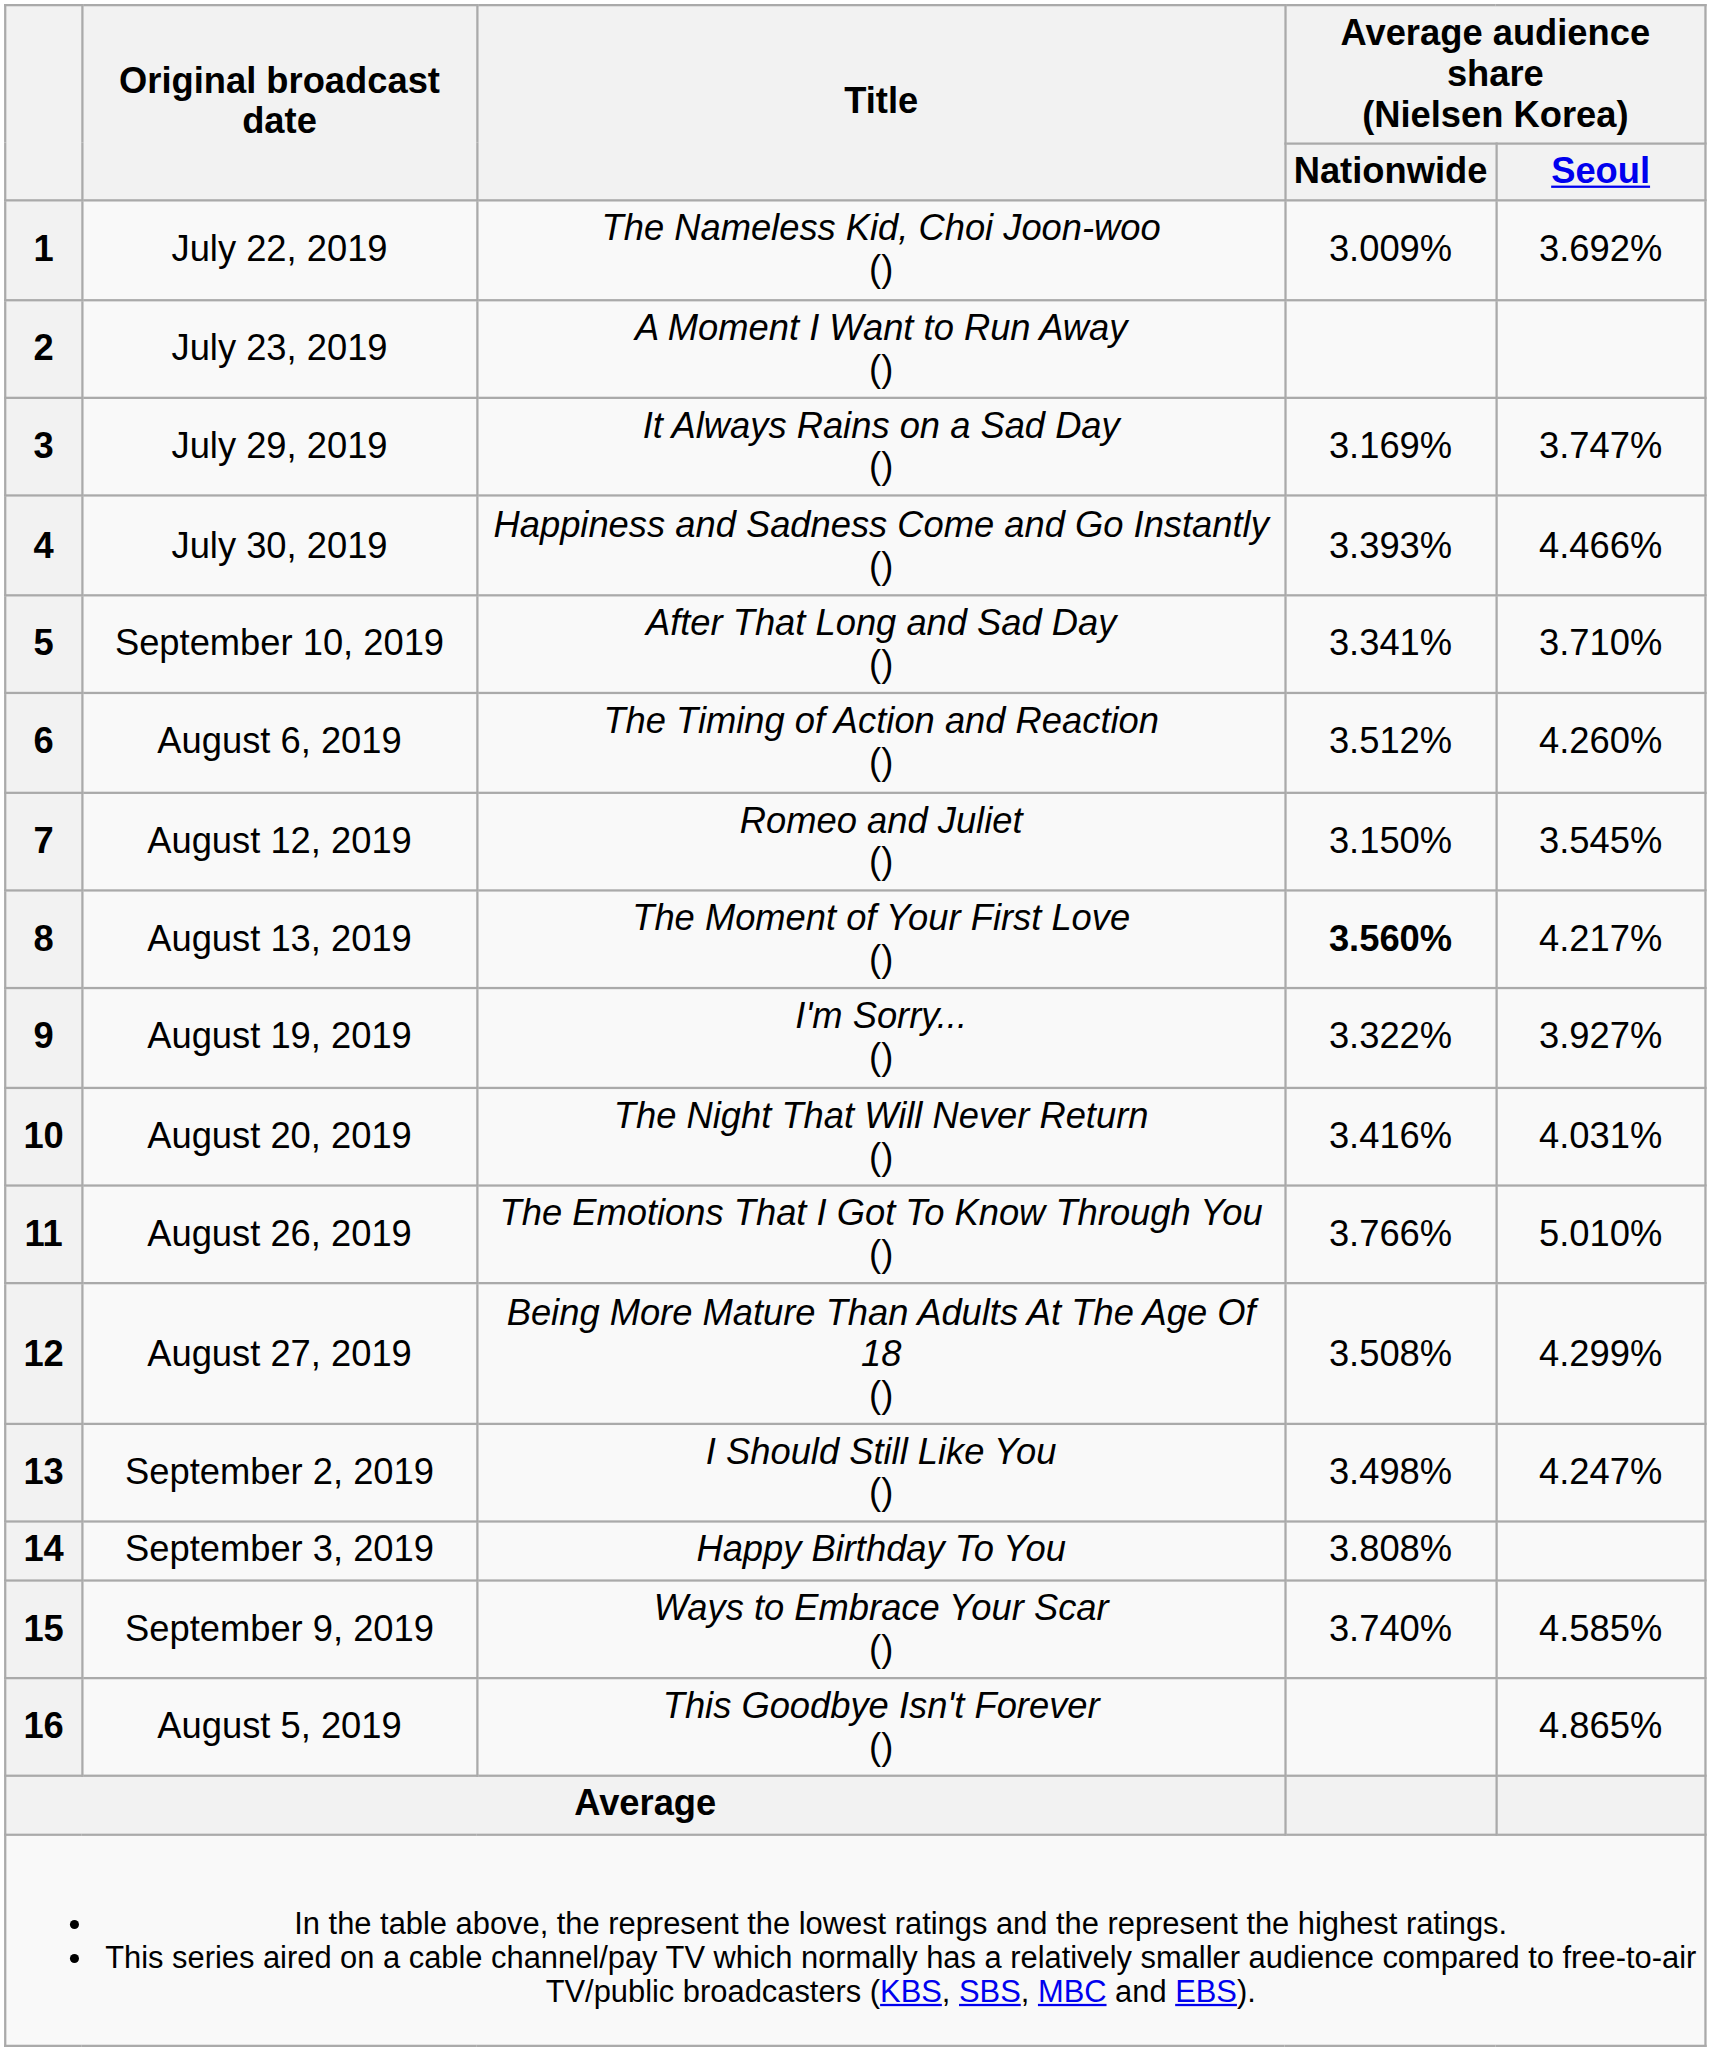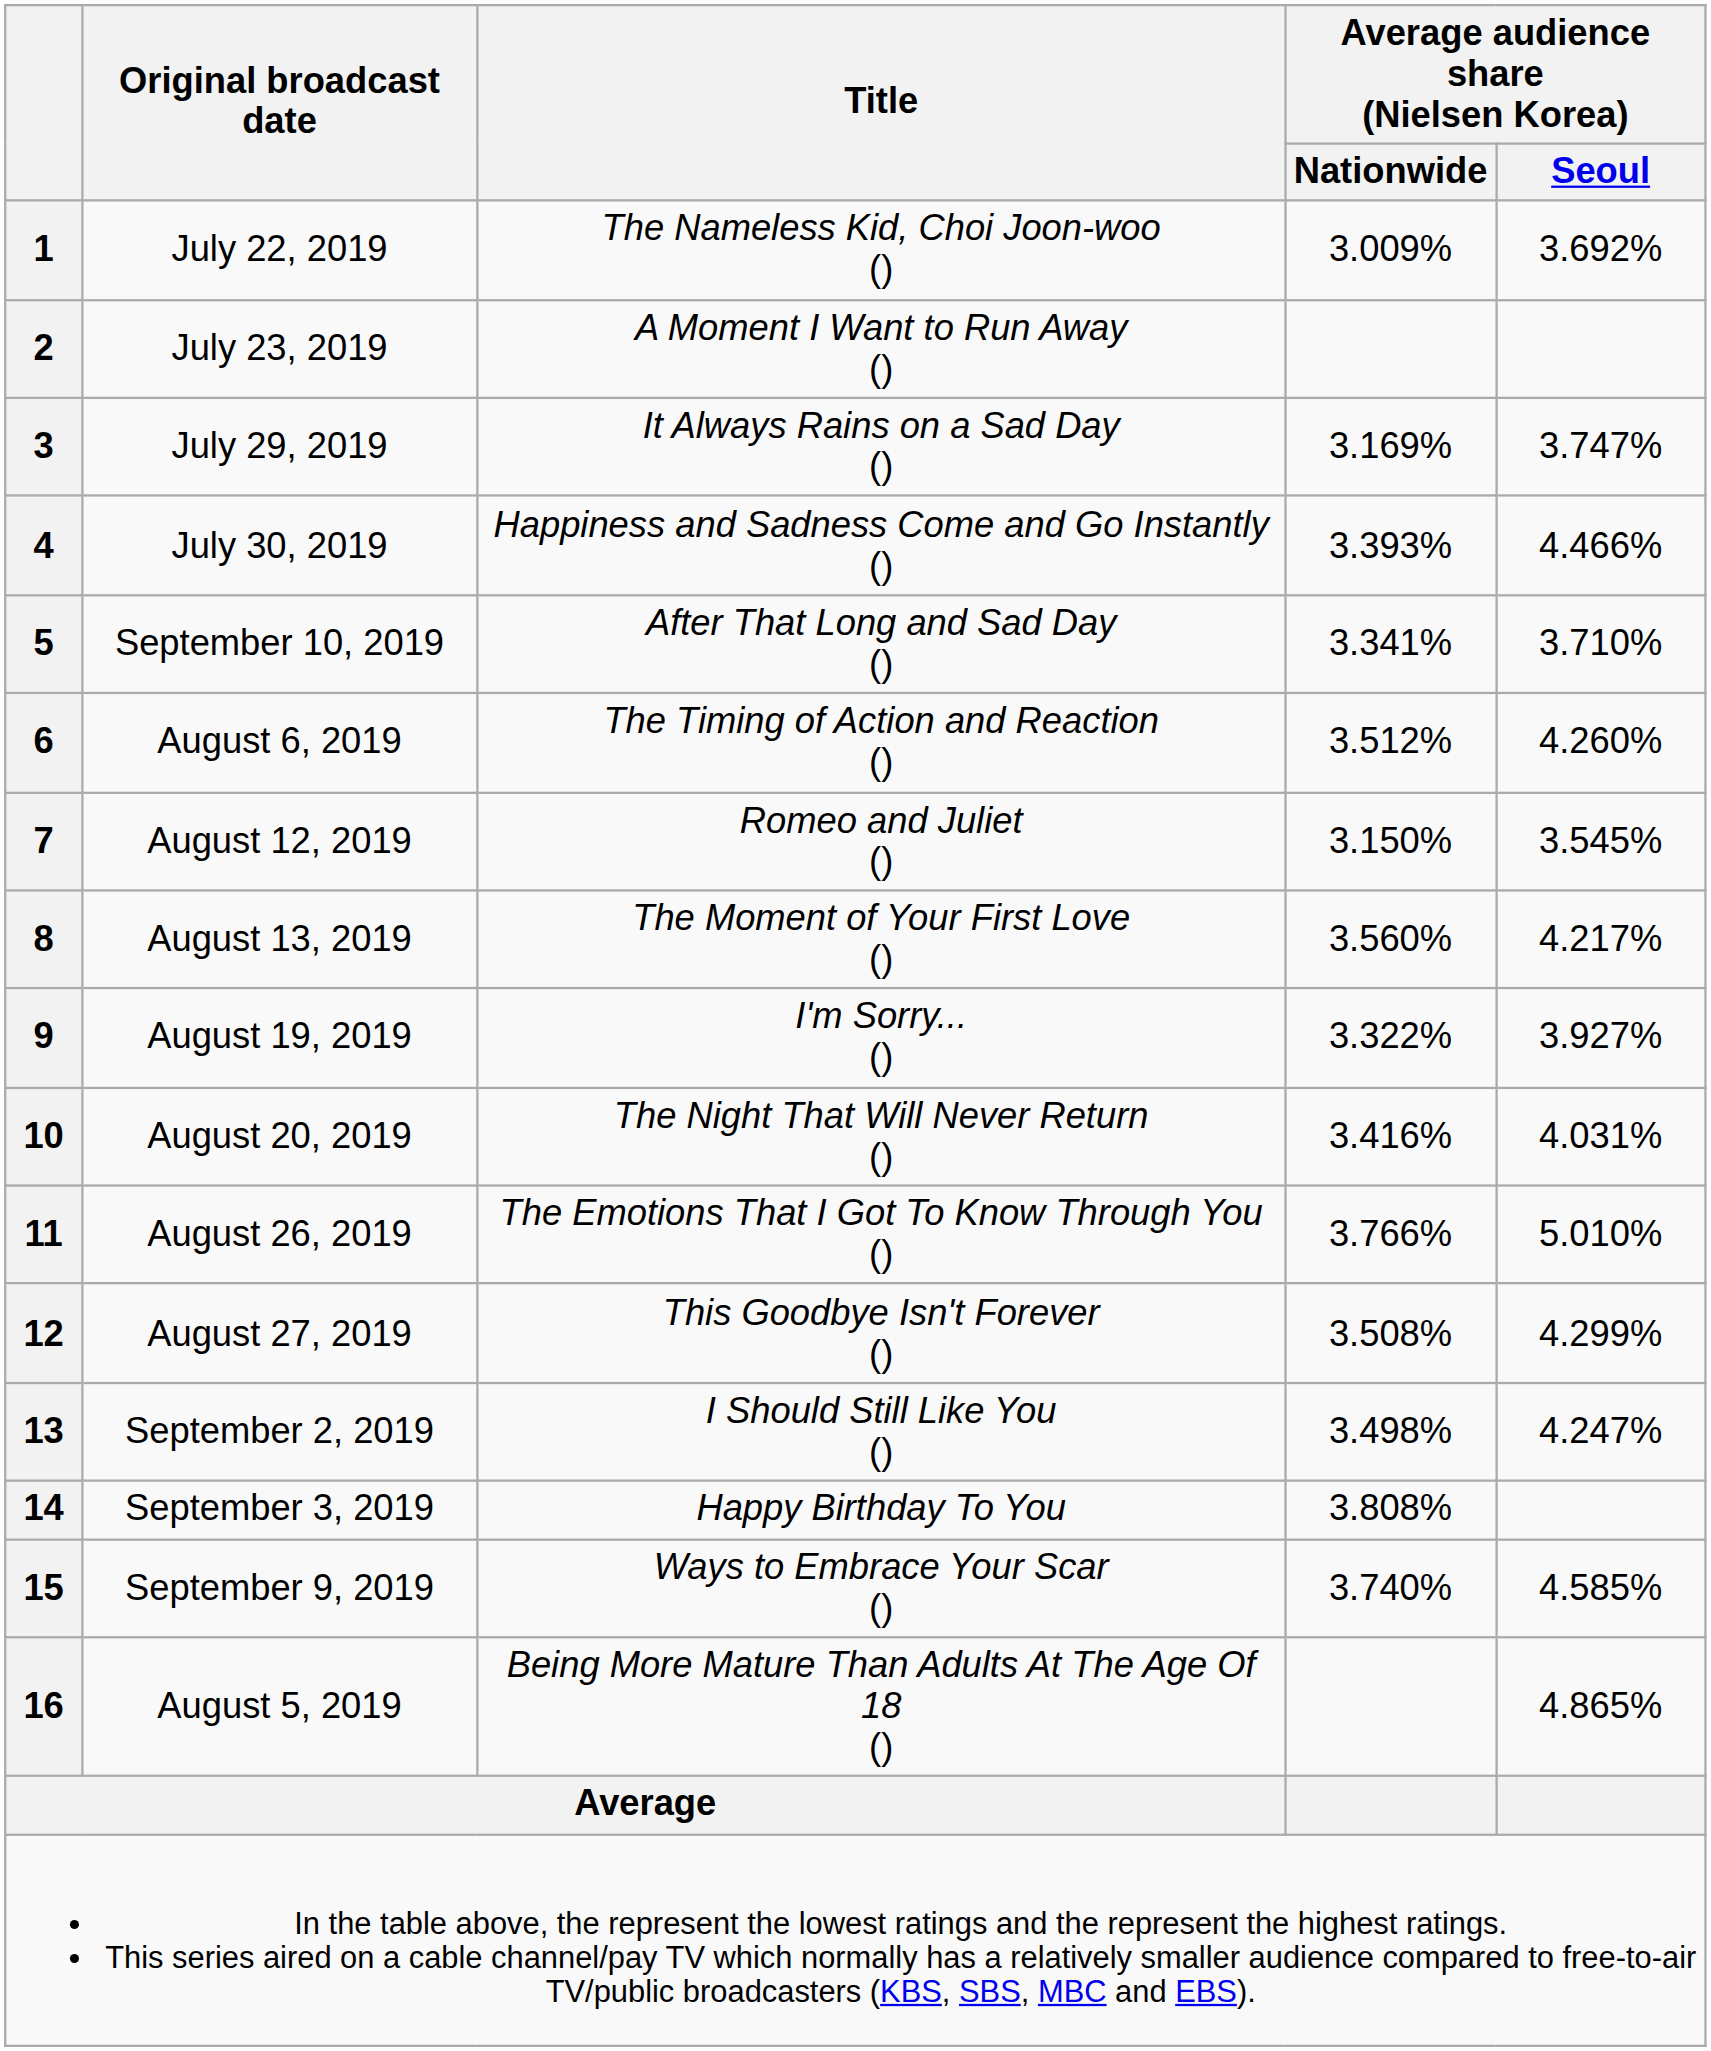 <table class="wikitable" style="text-align:center;max-width:750px; margin-left: auto; margin-right: auto; border: none;">
 <tr>
 </tr>
 <tr>
 <th rowspan="2"></th>
 <th rowspan="2">Original broadcast<br>date</th>
 <th rowspan="2">Title</th>
 <th colspan="2">Average audience share<br>(Nielsen Korea)</th>
 </tr>
 <tr>
 <th width="85">Nationwide</th>
 <th width="85"><a href='#'>Seoul</a></th>
 </tr>
 <tr>
 <th>1</th>
 <td>July 22, 2019</td>
 <td><em>The Nameless Kid, Choi Joon-woo</em><br>()</td>
 <td>3.009%</td>
 <td>3.692%</td>
 </tr>
 <tr>
 <th>2</th>
 <td>July 23, 2019</td>
 <td><em>A Moment I Want to Run Away</em><br>()</td>
 <td></td>
 <td></td>
 </tr>
 <tr>
 <th>3</th>
 <td>July 29, 2019</td>
 <td><em>It Always Rains on a Sad Day</em><br>()</td>
 <td>3.169%</td>
 <td>3.747%</td>
 </tr>
 <tr>
 <th>4</th>
 <td>July 30, 2019</td>
 <td><em>Happiness and Sadness Come and Go Instantly</em><br>()</td>
 <td>3.393%</td>
 <td>4.466%</td>
 </tr>
 <tr>
 <th>5</th>
 <td>September 10, 2019</td>
 <td><em>After That Long and Sad Day</em><br>()</td>
 <td>3.341%</td>
 <td>3.710%</td>
 </tr>
 <tr>
 <th>6</th>
 <td>August 6, 2019</td>
 <td><em>The Timing of Action and Reaction</em><br>()</td>
 <td>3.512%</td>
 <td>4.260%</td>
 </tr>
 <tr>
 <th>7</th>
 <td>August 12, 2019</td>
 <td><em>Romeo and Juliet</em><br>()</td>
 <td>3.150%</td>
 <td>3.545%</td>
 </tr>
 <tr>
 <th>8</th>
 <td>August 13, 2019</td>
 <td><em>The Moment of Your First Love</em><br>()</td>
-<td><strong>3.560%</strong></td>
+<td>3.560%</td>
 <td>4.217%</td>
 </tr>
 <tr>
 <th>9</th>
 <td>August 19, 2019</td>
 <td><em>I'm Sorry...</em><br>()</td>
 <td>3.322%</td>
 <td>3.927%</td>
 </tr>
 <tr>
 <th>10</th>
 <td>August 20, 2019</td>
 <td><em>The Night That Will Never Return</em><br>()</td>
 <td>3.416%</td>
 <td>4.031%</td>
 </tr>
 <tr>
 <th>11</th>
 <td>August 26, 2019</td>
 <td><em>The Emotions That I Got To Know Through You</em><br>()</td>
 <td>3.766%</td>
 <td>5.010%</td>
 </tr>
 <tr>
 <th>12</th>
 <td>August 27, 2019</td>
-<td><em>Being More Mature Than Adults At The Age Of 18</em><br>()</td>
+<td><em>This Goodbye Isn't Forever</em><br>()</td>
 <td>3.508%</td>
 <td>4.299%</td>
 </tr>
 <tr>
 <th>13</th>
 <td>September 2, 2019</td>
 <td><em>I Should Still Like You</em><br>()</td>
 <td>3.498%</td>
 <td>4.247%</td>
 </tr>
 <tr>
 <th>14</th>
 <td>September 3, 2019</td>
 <td><em>Happy Birthday To You</em></td>
 <td>3.808%</td>
 <td></td>
 </tr>
 <tr>
 <th>15</th>
 <td>September 9, 2019</td>
 <td><em>Ways to Embrace Your Scar</em><br>()</td>
 <td>3.740%</td>
 <td>4.585%</td>
 </tr>
 <tr>
 <th>16</th>
 <td>August 5, 2019</td>
-<td><em>This Goodbye Isn't Forever</em><br>()</td>
+<td><em>Being More Mature Than Adults At The Age Of 18</em><br>()</td>
 <td></td>
 <td>4.865%</td>
 </tr>
 <tr>
 <th colspan="3">Average</th>
 <th></th>
 <th></th>
 </tr>
 <tr>
 <td colspan="5" style="font-size:85%"><br><ul><li>In the table above, the <strong></strong> represent the lowest ratings and the <strong></strong> represent the highest ratings.</li><li>This series aired on a cable channel/pay TV which normally has a relatively smaller audience compared to free-to-air TV/public broadcasters (<a href='#'>KBS</a>, <a href='#'>SBS</a>, <a href='#'>MBC</a> and <a href='#'>EBS</a>).</li></ul></td>
 </tr>
 </table>
